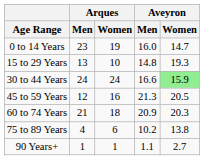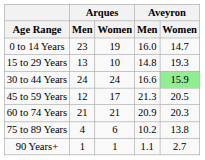 <table class="wikitable" style="text-align:center;">
 <tr>
 <th></th>
 <th colspan=2><strong>Arques</strong></th>
 <th colspan=2><strong>Aveyron</strong></th>
 </tr>
 <tr>
 <th><strong>Age Range</strong></th>
 <th><strong>Men</strong></th>
 <th><strong>Women</strong></th>
 <th><strong>Men</strong></th>
 <th><strong>Women</strong></th>
 </tr>
 <tr>
 <td>0 to 14 Years</td>
 <td>23</td>
 <td>19</td>
 <td>16.0</td>
 <td>14.7</td>
 </tr>
 <tr>
 <td>15 to 29 Years</td>
 <td>13</td>
 <td>10</td>
 <td>14.8</td>
 <td>19.3</td>
 </tr>
 <tr>
 <td>30 to 44 Years</td>
 <td>24</td>
 <td>24</td>
 <td>16.6</td>
 <td style="background: lightgreen;">15.9</td>
 </tr>
 <tr>
 <td>45 to 59 Years</td>
 <td>12</td>
-<td>16</td>
+<td>17</td>
 <td>21.3</td>
 <td>20.5</td>
 </tr>
 <tr>
 <td>60 to 74 Years</td>
 <td>21</td>
-<td>18</td>
+<td>21</td>
 <td>20.9</td>
 <td>20.3</td>
 </tr>
 <tr>
 <td>75 to 89 Years</td>
 <td>4</td>
 <td>6</td>
 <td>10.2</td>
 <td>13.8</td>
 </tr>
 <tr>
 <td>90 Years+</td>
 <td>1</td>
 <td>1</td>
 <td>1.1</td>
 <td>2.7</td>
 </tr>
 </table>
